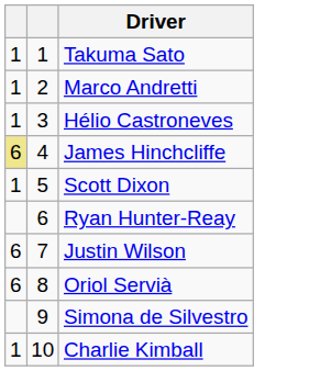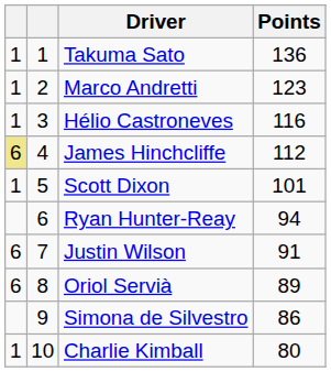 <table class="wikitable "  style="font-size: 95%;">
 <tr>
 <th></th>
 <th></th>
 <th>Driver</th>
+<th>Points</th>
 </tr>
 <tr>
 <td align="left"> 1</td>
 <td style="text-align:center;">1</td>
 <td>  <a href='#'>Takuma Sato</a></td>
+<td style="text-align:center;">136</td>
 </tr>
 <tr>
 <td align="left"> 1</td>
 <td style="text-align:center;">2</td>
 <td> <a href='#'>Marco Andretti</a></td>
+<td style="text-align:center;">123</td>
 </tr>
 <tr>
 <td align="left"> 1</td>
 <td style="text-align:center;">3</td>
 <td> <a href='#'>Hélio Castroneves</a></td>
+<td style="text-align:center;">116</td>
 </tr>
 <tr>
 <td align="left" style="background: khaki;"> 6</td>
 <td style="text-align:center;">4</td>
 <td> <a href='#'>James Hinchcliffe</a></td>
+<td style="text-align:center;">112</td>
 </tr>
 <tr>
 <td align="left"> 1</td>
 <td style="text-align:center;">5</td>
 <td> <a href='#'>Scott Dixon</a></td>
+<td style="text-align:center;">101</td>
 </tr>
 <tr>
 <td align="left"></td>
 <td style="text-align:center;">6</td>
 <td> <a href='#'>Ryan Hunter-Reay</a></td>
+<td style="text-align:center;">94</td>
 </tr>
 <tr>
 <td align="left"> 6</td>
 <td style="text-align:center;">7</td>
 <td> <a href='#'>Justin Wilson</a></td>
+<td style="text-align:center;">91</td>
 </tr>
 <tr>
 <td align="left"> 6</td>
 <td style="text-align:center;">8</td>
 <td> <a href='#'>Oriol Servià</a></td>
+<td style="text-align:center;">89</td>
 </tr>
 <tr>
 <td align="left"></td>
 <td style="text-align:center;">9</td>
 <td> <a href='#'>Simona de Silvestro</a></td>
+<td style="text-align:center;">86</td>
 </tr>
 <tr>
 <td align="left"> 1</td>
 <td style="text-align:center;">10</td>
 <td> <a href='#'>Charlie Kimball</a></td>
+<td style="text-align:center;">80</td>
 </tr>
 </table>
